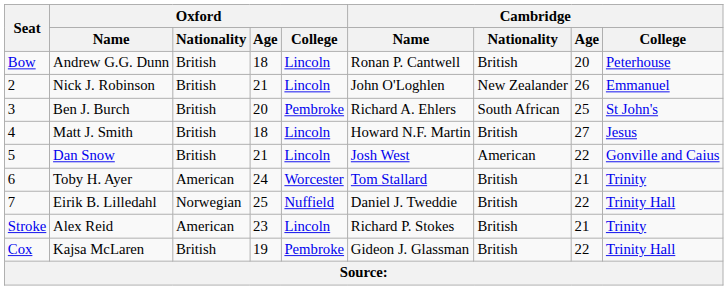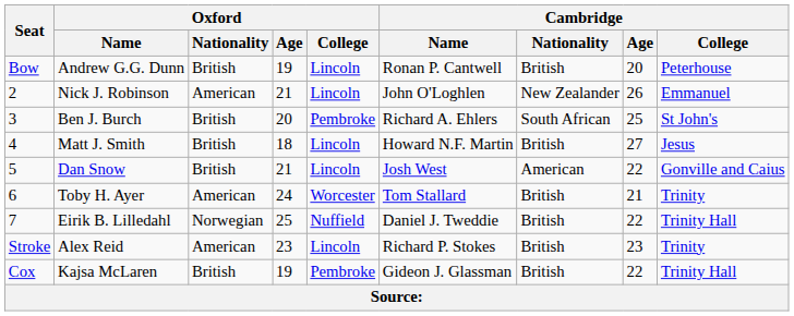 <table class=wikitable>
 <tr>
 <th rowspan="2">Seat</th>
 <th colspan="4">Oxford <br> </th>
 <th colspan="4">Cambridge <br> </th>
 </tr>
 <tr>
 <th>Name</th>
 <th>Nationality</th>
 <th>Age</th>
 <th>College</th>
 <th>Name</th>
 <th>Nationality</th>
 <th>Age</th>
 <th>College</th>
 </tr>
 <tr>
 <td><a href='#'>Bow</a></td>
 <td>Andrew G.G. Dunn</td>
 <td>British</td>
-<td>18</td>
+<td>19</td>
 <td><a href='#'>Lincoln</a></td>
 <td>Ronan P. Cantwell</td>
 <td>British</td>
 <td>20</td>
 <td><a href='#'>Peterhouse</a></td>
 </tr>
 <tr>
 <td>2</td>
 <td>Nick J. Robinson</td>
-<td>British</td>
+<td>American</td>
 <td>21</td>
 <td><a href='#'>Lincoln</a></td>
 <td>John O'Loghlen</td>
 <td>New Zealander</td>
 <td>26</td>
 <td><a href='#'>Emmanuel</a></td>
 </tr>
 <tr>
 <td>3</td>
 <td>Ben J. Burch</td>
 <td>British</td>
 <td>20</td>
 <td><a href='#'>Pembroke</a></td>
 <td>Richard A. Ehlers</td>
 <td>South African</td>
 <td>25</td>
 <td><a href='#'>St John's</a></td>
 </tr>
 <tr>
 <td>4</td>
 <td>Matt J. Smith</td>
 <td>British</td>
 <td>18</td>
 <td><a href='#'>Lincoln</a></td>
 <td>Howard N.F. Martin</td>
 <td>British</td>
 <td>27</td>
 <td><a href='#'>Jesus</a></td>
 </tr>
 <tr>
 <td>5</td>
 <td><a href='#'>Dan Snow</a></td>
 <td>British</td>
 <td>21</td>
 <td><a href='#'>Lincoln</a></td>
 <td><a href='#'>Josh West</a></td>
 <td>American</td>
 <td>22</td>
 <td><a href='#'>Gonville and Caius</a></td>
 </tr>
 <tr>
 <td>6</td>
 <td>Toby H. Ayer</td>
 <td>American</td>
 <td>24</td>
 <td><a href='#'>Worcester</a></td>
 <td><a href='#'>Tom Stallard</a></td>
 <td>British</td>
 <td>21</td>
 <td><a href='#'>Trinity</a></td>
 </tr>
 <tr>
 <td>7</td>
 <td>Eirik B. Lilledahl</td>
 <td>Norwegian</td>
 <td>25</td>
 <td><a href='#'>Nuffield</a></td>
 <td>Daniel J. Tweddie</td>
 <td>British</td>
 <td>22</td>
 <td><a href='#'>Trinity Hall</a></td>
 </tr>
 <tr>
 <td><a href='#'>Stroke</a></td>
 <td>Alex Reid</td>
 <td>American</td>
 <td>23</td>
 <td><a href='#'>Lincoln</a></td>
 <td>Richard P. Stokes</td>
 <td>British</td>
-<td>21</td>
+<td>23</td>
 <td><a href='#'>Trinity</a></td>
 </tr>
 <tr>
 <td><a href='#'>Cox</a></td>
 <td>Kajsa McLaren</td>
 <td>British</td>
 <td>19</td>
 <td><a href='#'>Pembroke</a></td>
 <td>Gideon J. Glassman</td>
 <td>British</td>
 <td>22</td>
 <td><a href='#'>Trinity Hall</a></td>
 </tr>
 <tr>
 <th colspan=9>Source:</th>
 </tr>
 </table>
